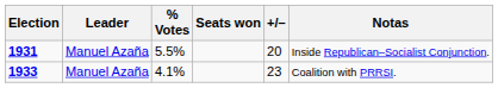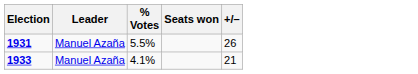 <table class=wikitable>
 <tr>
 <th>Election</th>
 <th>Leader</th>
 <th>%<br>Votes</th>
 <th>Seats won</th>
 <th>+/–</th>
-<th>Notas</th>
 </tr>
 <tr>
 <td><strong><a href='#'>1931</a></strong></td>
 <td><a href='#'>Manuel Azaña</a></td>
 <td>5.5%</td>
 <td></td>
-<td> 20</td>
-<td><small>Inside <a href='#'>Republican–Socialist Conjunction</a>.</small></td>
+<td> 26</td>
 </tr>
 <tr>
 <td><strong><a href='#'>1933</a></strong></td>
 <td><a href='#'>Manuel Azaña</a></td>
 <td>4.1%</td>
 <td></td>
-<td> 23</td>
-<td><small>Coalition with <a href='#'>PRRSI</a>.</small></td>
+<td> 21</td>
 </tr>
 </table>
